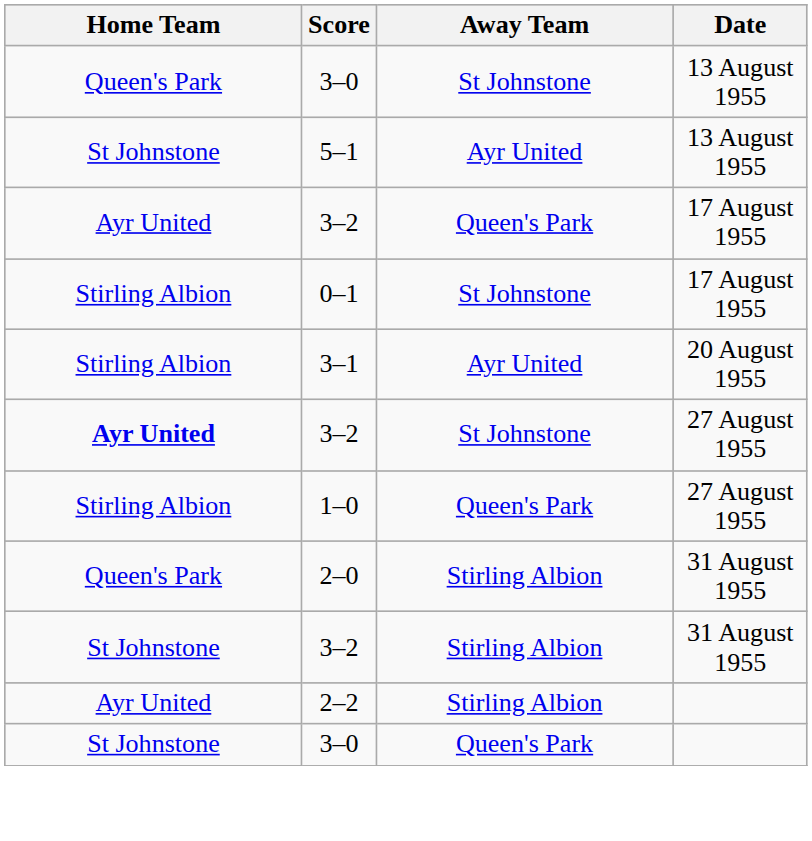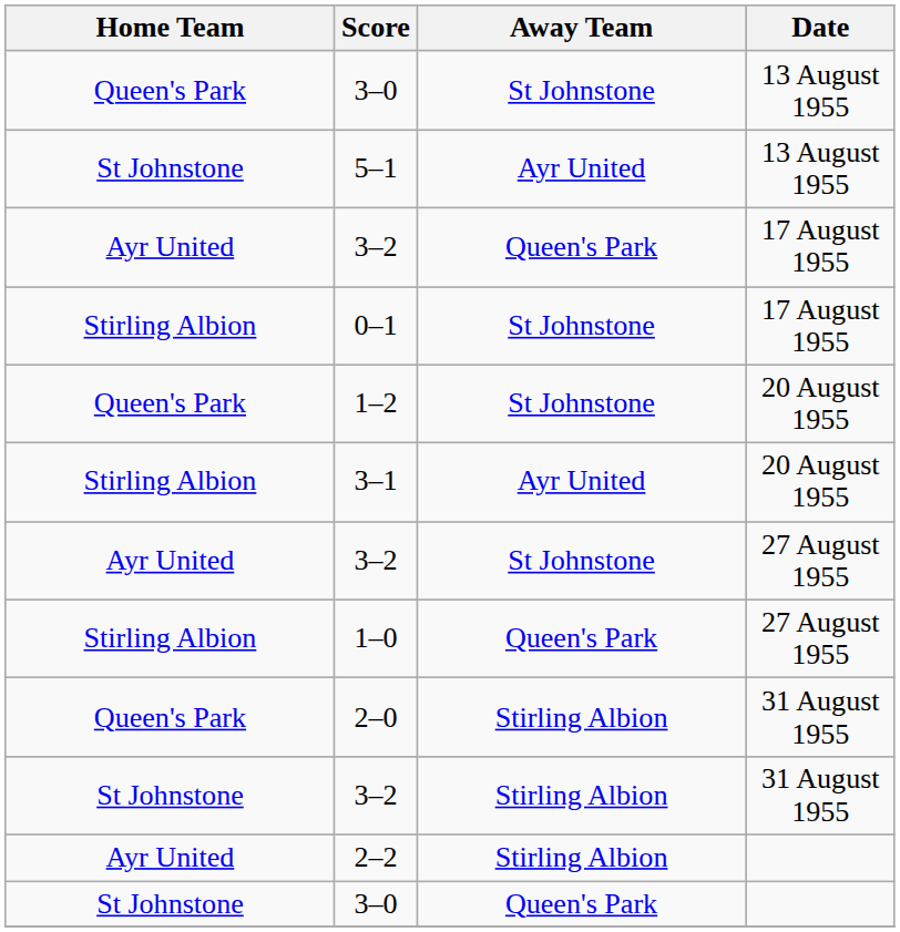 <table class="wikitable" style="text-align:center;">
 <tr>
 <th width=175>Home Team</th>
 <th width=20>Score</th>
 <th width=175>Away Team</th>
 <th width= 75>Date</th>
 </tr>
 <tr>
 <td><a href='#'>Queen's Park</a></td>
 <td>3–0</td>
 <td><a href='#'>St Johnstone</a></td>
 <td>13 August 1955</td>
 </tr>
 <tr>
 <td><a href='#'>St Johnstone</a></td>
 <td>5–1</td>
 <td><a href='#'>Ayr United</a></td>
 <td>13 August 1955</td>
 </tr>
 <tr>
 <td><a href='#'>Ayr United</a></td>
 <td>3–2</td>
 <td><a href='#'>Queen's Park</a></td>
 <td>17 August 1955</td>
 </tr>
 <tr>
 <td><a href='#'>Stirling Albion</a></td>
 <td>0–1</td>
 <td><a href='#'>St Johnstone</a></td>
 <td>17 August 1955</td>
 </tr>
 <tr>
+<td><a href='#'>Queen's Park</a></td>
+<td>1–2</td>
+<td><a href='#'>St Johnstone</a></td>
+<td>20 August 1955</td>
+</tr>
+<tr>
 <td><a href='#'>Stirling Albion</a></td>
 <td>3–1</td>
 <td><a href='#'>Ayr United</a></td>
 <td>20 August 1955</td>
 </tr>
 <tr>
-<td><strong><a href='#'>Ayr United</a></strong></td>
+<td><a href='#'>Ayr United</a></td>
 <td>3–2</td>
 <td><a href='#'>St Johnstone</a></td>
 <td>27 August 1955</td>
 </tr>
 <tr>
 <td><a href='#'>Stirling Albion</a></td>
 <td>1–0</td>
 <td><a href='#'>Queen's Park</a></td>
 <td>27 August 1955</td>
 </tr>
 <tr>
 <td><a href='#'>Queen's Park</a></td>
 <td>2–0</td>
 <td><a href='#'>Stirling Albion</a></td>
 <td>31 August 1955</td>
 </tr>
 <tr>
 <td><a href='#'>St Johnstone</a></td>
 <td>3–2</td>
 <td><a href='#'>Stirling Albion</a></td>
 <td>31 August 1955</td>
 </tr>
 <tr>
 <td><a href='#'>Ayr United</a></td>
 <td>2–2</td>
 <td><a href='#'>Stirling Albion</a></td>
 <td></td>
 </tr>
 <tr>
 <td><a href='#'>St Johnstone</a></td>
 <td>3–0</td>
 <td><a href='#'>Queen's Park</a></td>
 <td></td>
 </tr>
 <tr>
 </tr>
 </table>
